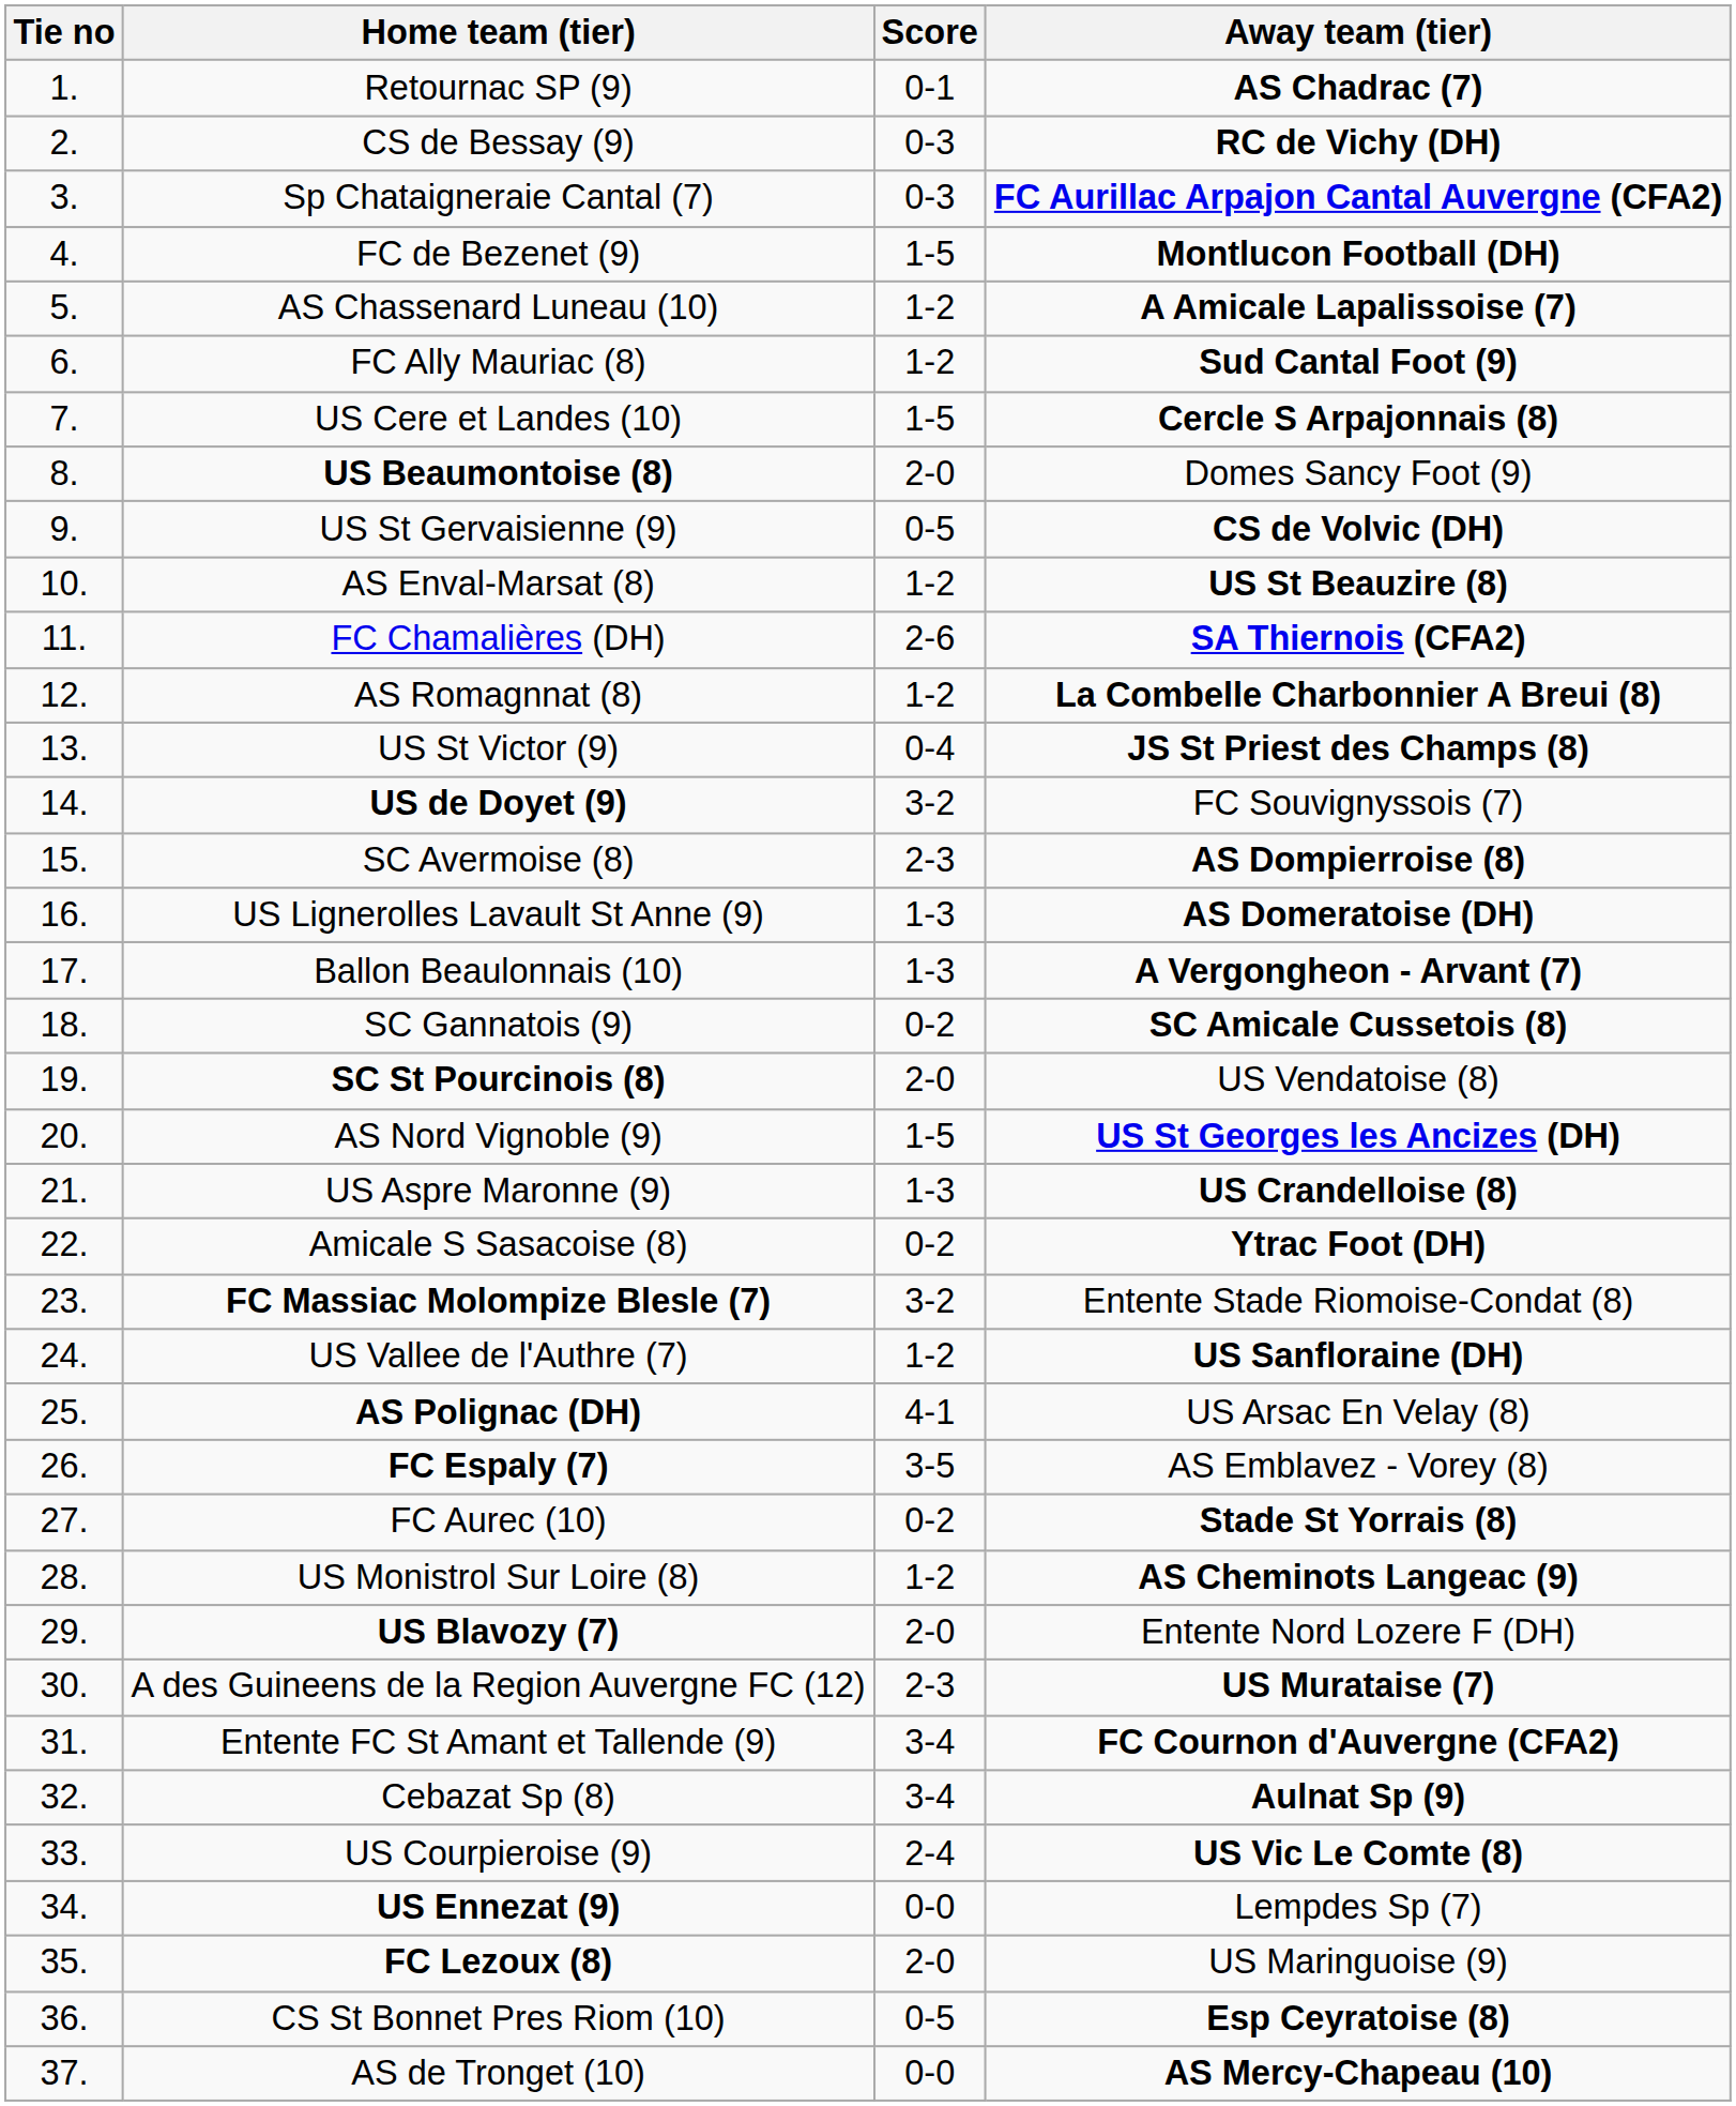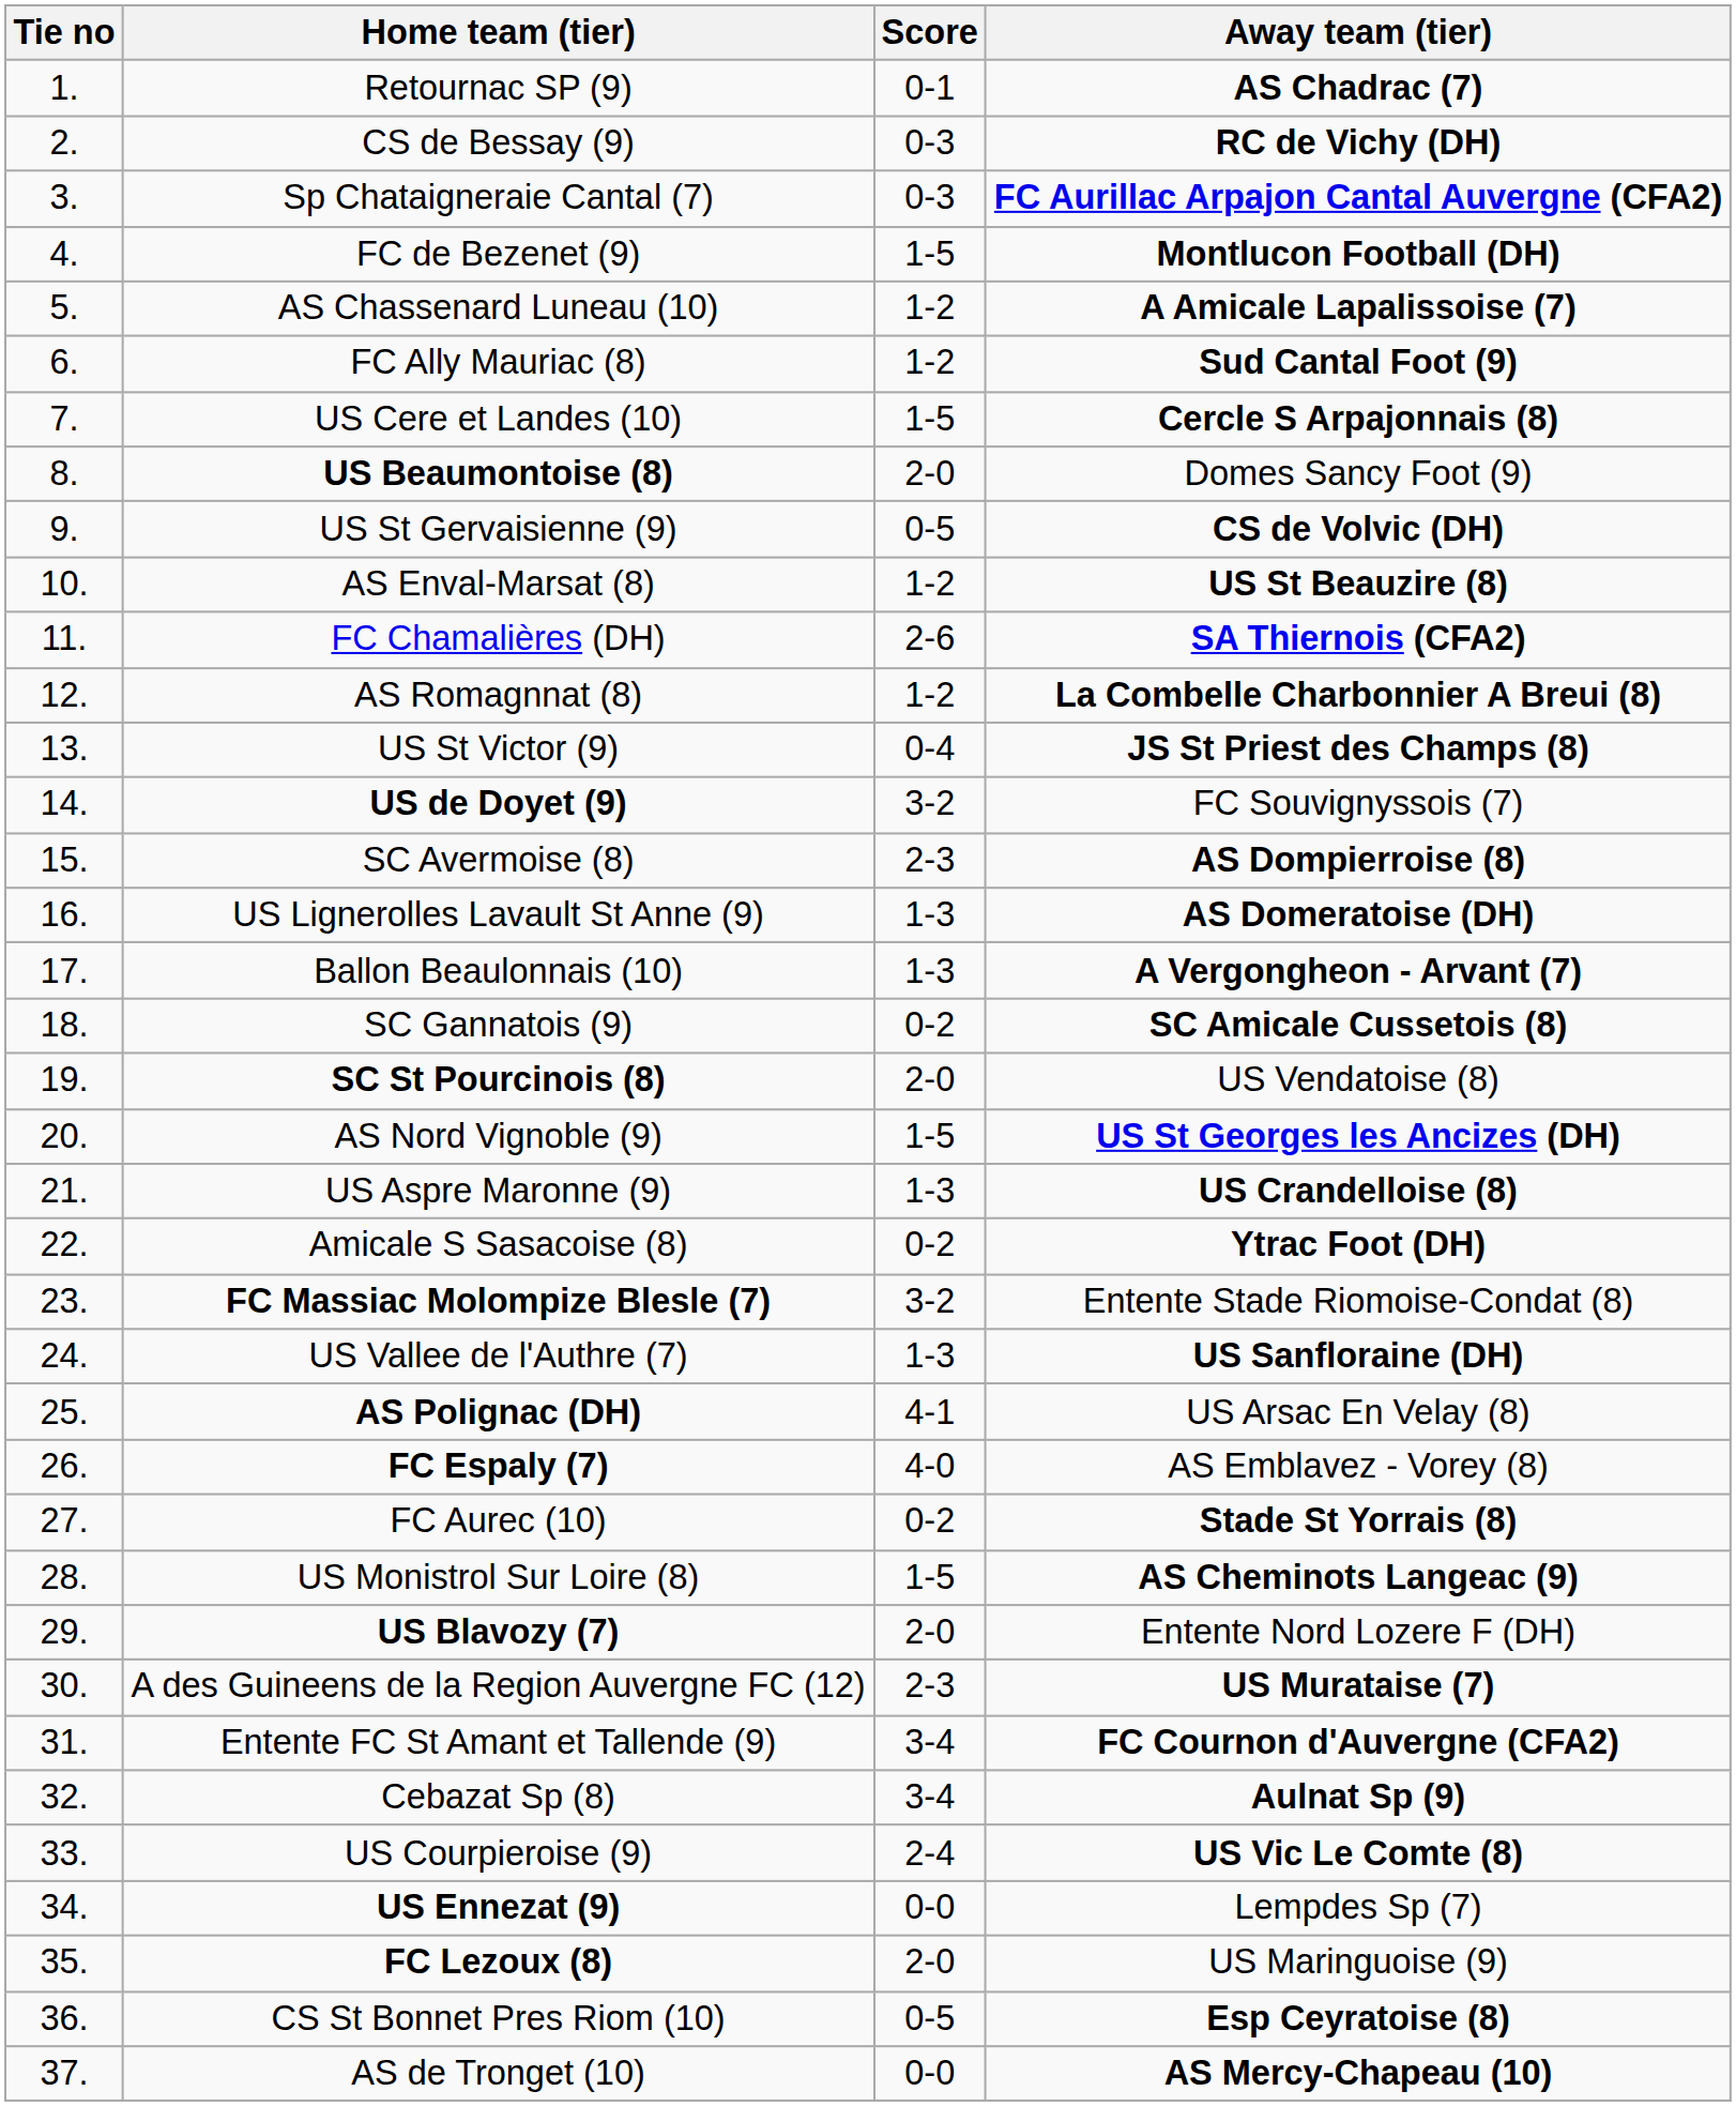 <table class="wikitable" style="text-align: center">
 <tr>
 <th>Tie no</th>
 <th>Home team (tier)</th>
 <th>Score</th>
 <th>Away team (tier)</th>
 </tr>
 <tr>
 <td>1.</td>
 <td>Retournac SP (9)</td>
 <td>0-1</td>
 <td><strong>AS Chadrac (7)</strong></td>
 </tr>
 <tr>
 <td>2.</td>
 <td>CS de Bessay (9)</td>
 <td>0-3</td>
 <td><strong>RC de Vichy (DH)</strong></td>
 </tr>
 <tr>
 <td>3.</td>
 <td>Sp Chataigneraie Cantal (7)</td>
 <td>0-3</td>
 <td><strong><a href='#'>FC Aurillac Arpajon Cantal Auvergne</a> (CFA2)</strong></td>
 </tr>
 <tr>
 <td>4.</td>
 <td>FC de Bezenet (9)</td>
 <td>1-5</td>
 <td><strong>Montlucon Football (DH)</strong></td>
 </tr>
 <tr>
 <td>5.</td>
 <td>AS Chassenard Luneau (10)</td>
 <td>1-2</td>
 <td><strong>A Amicale Lapalissoise (7)</strong></td>
 </tr>
 <tr>
 <td>6.</td>
 <td>FC Ally Mauriac (8)</td>
 <td>1-2</td>
 <td><strong>Sud Cantal Foot (9)</strong></td>
 </tr>
 <tr>
 <td>7.</td>
 <td>US Cere et Landes (10)</td>
 <td>1-5</td>
 <td><strong>Cercle S Arpajonnais (8)</strong></td>
 </tr>
 <tr>
 <td>8.</td>
 <td><strong>US Beaumontoise (8)</strong></td>
 <td>2-0</td>
 <td>Domes Sancy Foot (9)</td>
 </tr>
 <tr>
 <td>9.</td>
 <td>US St Gervaisienne (9)</td>
 <td>0-5</td>
 <td><strong>CS de Volvic (DH)</strong></td>
 </tr>
 <tr>
 <td>10.</td>
 <td>AS Enval-Marsat (8)</td>
 <td>1-2</td>
 <td><strong>US St Beauzire (8)</strong></td>
 </tr>
 <tr>
 <td>11.</td>
 <td><a href='#'>FC Chamalières</a> (DH)</td>
 <td>2-6</td>
 <td><strong><a href='#'>SA Thiernois</a> (CFA2)</strong></td>
 </tr>
 <tr>
 <td>12.</td>
 <td>AS Romagnnat (8)</td>
 <td>1-2</td>
 <td><strong>La Combelle Charbonnier A Breui (8)</strong></td>
 </tr>
 <tr>
 <td>13.</td>
 <td>US St Victor (9)</td>
 <td>0-4</td>
 <td><strong>JS St Priest des Champs (8)</strong></td>
 </tr>
 <tr>
 <td>14.</td>
 <td><strong>US de Doyet (9)</strong></td>
 <td>3-2</td>
 <td>FC Souvignyssois (7)</td>
 </tr>
 <tr>
 <td>15.</td>
 <td>SC Avermoise (8)</td>
 <td>2-3</td>
 <td><strong>AS Dompierroise (8)</strong></td>
 </tr>
 <tr>
 <td>16.</td>
 <td>US Lignerolles Lavault St Anne (9)</td>
 <td>1-3</td>
 <td><strong>AS Domeratoise (DH)</strong></td>
 </tr>
 <tr>
 <td>17.</td>
 <td>Ballon Beaulonnais (10)</td>
 <td>1-3</td>
 <td><strong>A Vergongheon - Arvant (7)</strong></td>
 </tr>
 <tr>
 <td>18.</td>
 <td>SC Gannatois (9)</td>
 <td>0-2</td>
 <td><strong>SC Amicale Cussetois (8)</strong></td>
 </tr>
 <tr>
 <td>19.</td>
 <td><strong>SC St Pourcinois (8)</strong></td>
 <td>2-0</td>
 <td>US Vendatoise (8)</td>
 </tr>
 <tr>
 <td>20.</td>
 <td>AS Nord Vignoble (9)</td>
 <td>1-5</td>
 <td><strong><a href='#'>US St Georges les Ancizes</a> (DH)</strong></td>
 </tr>
 <tr>
 <td>21.</td>
 <td>US Aspre Maronne (9)</td>
 <td>1-3</td>
 <td><strong>US Crandelloise (8)</strong></td>
 </tr>
 <tr>
 <td>22.</td>
 <td>Amicale S Sasacoise (8)</td>
 <td>0-2</td>
 <td><strong>Ytrac Foot (DH)</strong></td>
 </tr>
 <tr>
 <td>23.</td>
 <td><strong>FC Massiac Molompize Blesle (7)</strong></td>
 <td>3-2 </td>
 <td>Entente Stade Riomoise-Condat (8)</td>
 </tr>
 <tr>
 <td>24.</td>
 <td>US Vallee de l'Authre (7)</td>
-<td>1-2</td>
+<td>1-3</td>
 <td><strong>US Sanfloraine (DH)</strong></td>
 </tr>
 <tr>
 <td>25.</td>
 <td><strong>AS Polignac (DH)</strong></td>
 <td>4-1</td>
 <td>US Arsac En Velay (8)</td>
 </tr>
 <tr>
 <td>26.</td>
 <td><strong>FC Espaly (7)</strong></td>
-<td>3-5</td>
+<td>4-0</td>
 <td>AS Emblavez - Vorey (8)</td>
 </tr>
 <tr>
 <td>27.</td>
 <td>FC Aurec (10)</td>
 <td>0-2</td>
 <td><strong>Stade St Yorrais (8)</strong></td>
 </tr>
 <tr>
 <td>28.</td>
 <td>US Monistrol Sur Loire (8)</td>
-<td>1-2</td>
+<td>1-5</td>
 <td><strong>AS Cheminots Langeac (9)</strong></td>
 </tr>
 <tr>
 <td>29.</td>
 <td><strong>US Blavozy (7)</strong></td>
 <td>2-0</td>
 <td>Entente Nord Lozere F (DH)</td>
 </tr>
 <tr>
 <td>30.</td>
 <td>A des Guineens de la Region Auvergne FC (12)</td>
 <td>2-3</td>
 <td><strong>US Murataise (7)</strong></td>
 </tr>
 <tr>
 <td>31.</td>
 <td>Entente FC St Amant et Tallende (9)</td>
 <td>3-4</td>
 <td><strong>FC Cournon d'Auvergne (CFA2)</strong></td>
 </tr>
 <tr>
 <td>32.</td>
 <td>Cebazat Sp (8)</td>
 <td>3-4</td>
 <td><strong>Aulnat Sp (9)</strong></td>
 </tr>
 <tr>
 <td>33.</td>
 <td>US Courpieroise (9)</td>
 <td>2-4</td>
 <td><strong>US Vic Le Comte (8)</strong></td>
 </tr>
 <tr>
 <td>34.</td>
 <td><strong>US Ennezat (9)</strong></td>
 <td>0-0 </td>
 <td>Lempdes Sp (7)</td>
 </tr>
 <tr>
 <td>35.</td>
 <td><strong>FC Lezoux (8)</strong></td>
 <td>2-0</td>
 <td>US Maringuoise (9)</td>
 </tr>
 <tr>
 <td>36.</td>
 <td>CS St Bonnet Pres Riom (10)</td>
 <td>0-5</td>
 <td><strong>Esp Ceyratoise (8)</strong></td>
 </tr>
 <tr>
 <td>37.</td>
 <td>AS de Tronget (10)</td>
 <td>0-0 </td>
 <td><strong>AS Mercy-Chapeau (10)</strong></td>
 </tr>
 </table>
